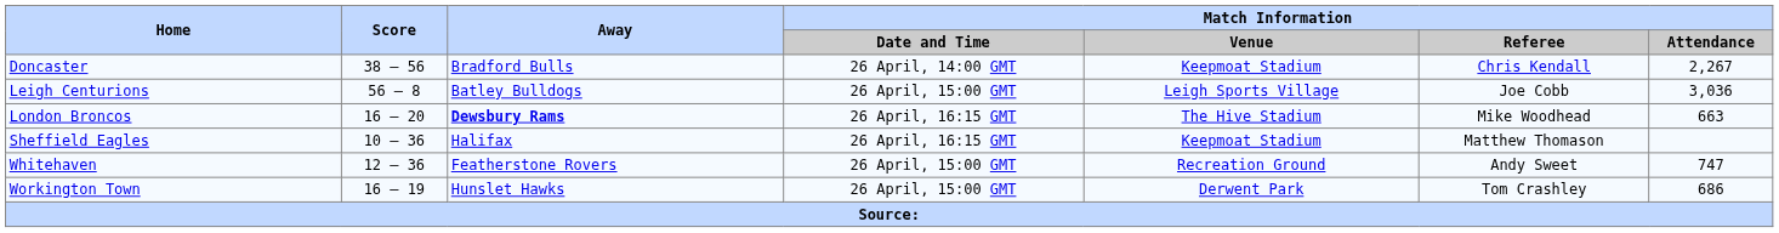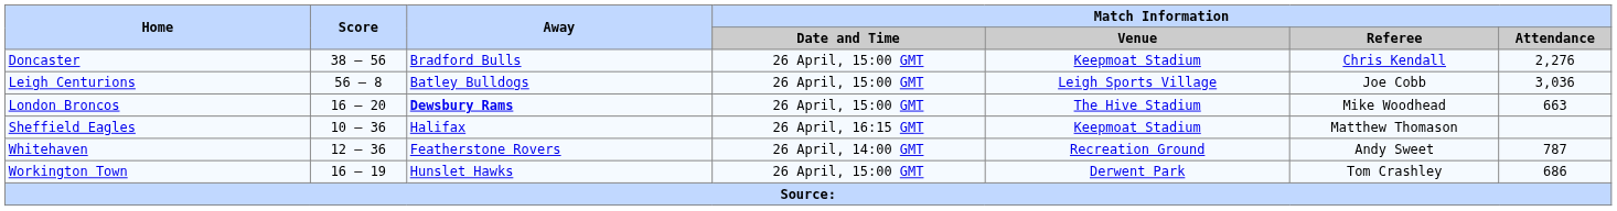 <table border="1" cellpadding="3" cellspacing="0" style="border-collapse:collapse; text-align:center; width:100%;">
 <tr style="background:#c1d8ff;">
 <th rowspan="2" style="width:19%;">Home</th>
 <th rowspan="2" style="width:6%;">Score</th>
 <th rowspan="2" style="width:19%;">Away</th>
 <th colspan=6>Match Information</th>
 </tr>
 <tr style="background:#ccc;">
 <th width=17%>Date and Time</th>
 <th width=19%>Venue</th>
 <th width=13%>Referee</th>
 <th width=7%>Attendance</th>
 </tr>
 <tr style="background:#f5faff;">
 <td align=left> <a href='#'>Doncaster</a></td>
 <td>38 – 56</td>
 <td align=left> <a href='#'>Bradford Bulls</a></td>
-<td>26 April, 14:00 <a href='#'>GMT</a></td>
+<td>26 April, 15:00 <a href='#'>GMT</a></td>
 <td><a href='#'>Keepmoat Stadium</a></td>
 <td><a href='#'>Chris Kendall</a></td>
-<td>2,267</td>
+<td>2,276</td>
 </tr>
 <tr style="background:#f5faff;">
 <td align=left> <a href='#'>Leigh Centurions</a></td>
 <td>56 – 8</td>
 <td align=left> <a href='#'>Batley Bulldogs</a></td>
 <td>26 April, 15:00 <a href='#'>GMT</a></td>
 <td><a href='#'>Leigh Sports Village</a></td>
 <td>Joe Cobb</td>
 <td>3,036</td>
 </tr>
 <tr style="background:#f5faff;">
 <td align=left> <a href='#'>London Broncos</a></td>
 <td>16 – 20</td>
 <td align=left><strong> <a href='#'>Dewsbury Rams</a></strong></td>
-<td>26 April, 16:15 <a href='#'>GMT</a></td>
+<td>26 April, 15:00 <a href='#'>GMT</a></td>
 <td><a href='#'>The Hive Stadium</a></td>
 <td>Mike Woodhead</td>
 <td>663</td>
 </tr>
 <tr style="background:#f5faff;">
 <td align=left> <a href='#'>Sheffield Eagles</a></td>
 <td>10 – 36</td>
 <td align=left> <a href='#'>Halifax</a></td>
 <td>26 April, 16:15 <a href='#'>GMT</a></td>
 <td><a href='#'>Keepmoat Stadium</a></td>
 <td>Matthew Thomason</td>
 <td></td>
 </tr>
 <tr style="background:#f5faff;">
 <td align=left> <a href='#'>Whitehaven</a></td>
 <td>12 – 36</td>
 <td align=left> <a href='#'>Featherstone Rovers</a></td>
-<td>26 April, 15:00 <a href='#'>GMT</a></td>
+<td>26 April, 14:00 <a href='#'>GMT</a></td>
 <td><a href='#'>Recreation Ground</a></td>
 <td>Andy Sweet</td>
-<td>747</td>
+<td>787</td>
 </tr>
 <tr style="background:#f5faff;">
 <td align=left> <a href='#'>Workington Town</a></td>
 <td>16 – 19</td>
 <td align=left> <a href='#'>Hunslet Hawks</a></td>
 <td>26 April, 15:00 <a href='#'>GMT</a></td>
 <td><a href='#'>Derwent Park</a></td>
 <td>Tom Crashley</td>
 <td>686</td>
 </tr>
 <tr style="background:#c1d8ff;">
 <th colspan=12>Source:</th>
 </tr>
 </table>
